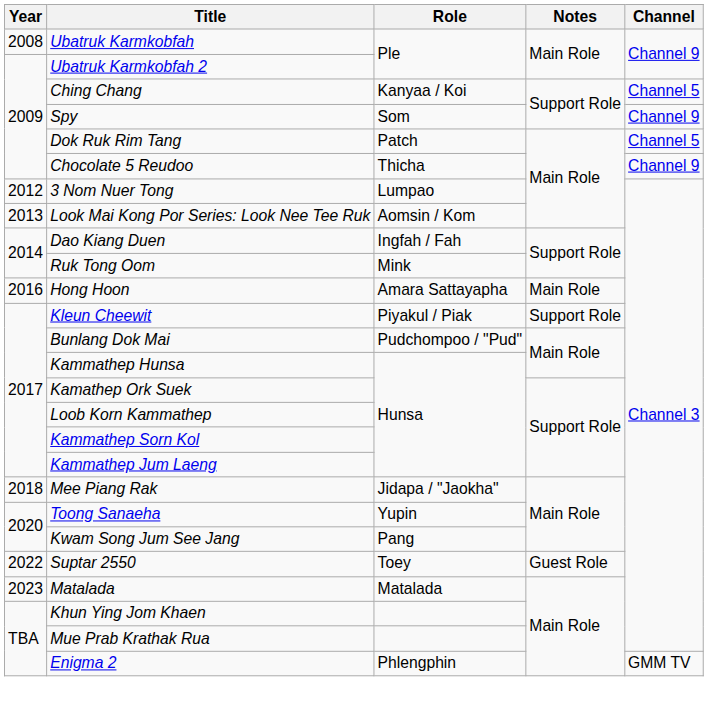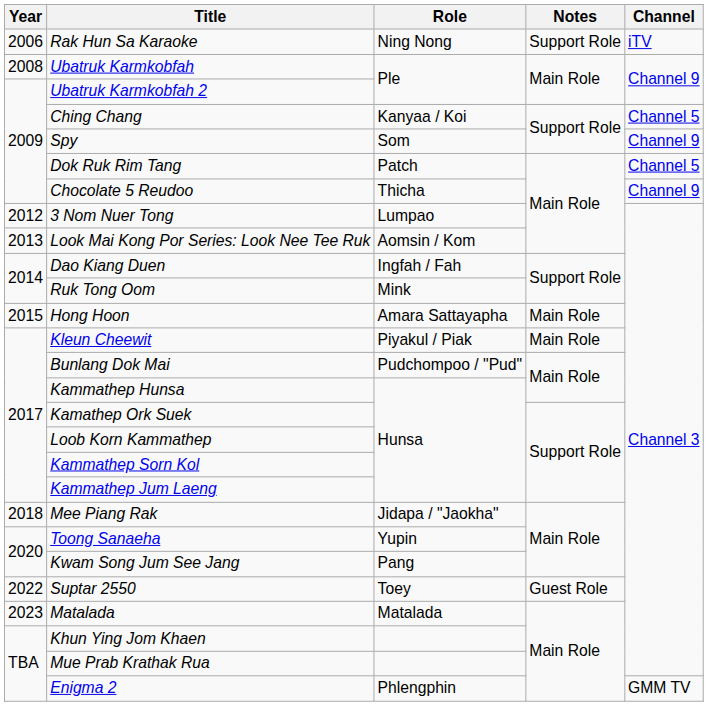 <table class="wikitable">
 <tr>
 <th>Year</th>
 <th>Title</th>
 <th>Role</th>
 <th>Notes</th>
 <th>Channel</th>
+</tr>
+<tr>
+<td>2006</td>
+<td><em>Rak Hun Sa Karaoke</em> </td>
+<td>Ning Nong</td>
+<td>Support Role</td>
+<td><a href='#'>iTV</a></td>
 </tr>
 <tr>
 <td>2008</td>
 <td><em><a href='#'>Ubatruk Karmkobfah</a></em></td>
 <td rowspan="2">Ple</td>
 <td rowspan="2">Main Role</td>
 <td rowspan="2"><a href='#'>Channel 9</a></td>
 </tr>
 <tr>
 <td rowspan="5">2009</td>
 <td><em><a href='#'>Ubatruk Karmkobfah 2</a></em></td>
 </tr>
 <tr>
 <td><em>Ching Chang</em></td>
 <td>Kanyaa / Koi</td>
 <td rowspan="2">Support Role</td>
 <td><a href='#'>Channel 5</a></td>
 </tr>
 <tr>
 <td><em>Spy</em></td>
 <td>Som</td>
 <td><a href='#'>Channel 9</a></td>
 </tr>
 <tr>
 <td><em>Dok Ruk Rim Tang</em></td>
 <td>Patch</td>
 <td rowspan="4">Main Role</td>
 <td><a href='#'>Channel 5</a></td>
 </tr>
 <tr>
 <td><em>Chocolate 5 Reudoo</em></td>
 <td>Thicha</td>
 <td><a href='#'>Channel 9</a></td>
 </tr>
 <tr>
 <td>2012</td>
 <td><em>3 Nom Nuer Tong</em></td>
 <td>Lumpao</td>
 <td rowspan="19"><a href='#'>Channel 3</a></td>
 </tr>
 <tr>
 <td>2013</td>
 <td><em>Look Mai Kong Por Series: Look Nee Tee Ruk</em></td>
 <td>Aomsin / Kom</td>
 </tr>
 <tr>
 <td rowspan="2">2014</td>
 <td><em>Dao Kiang Duen</em></td>
 <td>Ingfah / Fah</td>
 <td rowspan="2">Support Role</td>
 </tr>
 <tr>
 <td><em>Ruk Tong Oom</em></td>
 <td>Mink</td>
 </tr>
 <tr>
-<td>2016</td>
+<td>2015</td>
 <td><em>Hong Hoon</em></td>
 <td>Amara Sattayapha</td>
 <td>Main Role</td>
 </tr>
 <tr>
 <td rowspan="7">2017</td>
 <td><em><a href='#'>Kleun Cheewit</a></em></td>
 <td>Piyakul / Piak</td>
-<td>Support Role</td>
+<td>Main Role</td>
 </tr>
 <tr>
 <td><em>Bunlang Dok Mai</em></td>
 <td>Pudchompoo / "Pud"</td>
 <td rowspan="2">Main Role</td>
 </tr>
 <tr>
 <td><em>Kammathep Hunsa</em></td>
 <td rowspan="5">Hunsa</td>
 </tr>
 <tr>
 <td><em>Kamathep Ork Suek</em></td>
 <td rowspan="4">Support Role</td>
 </tr>
 <tr>
 <td><em>Loob Korn Kammathep</em></td>
 </tr>
 <tr>
 <td><em><a href='#'>Kammathep Sorn Kol</a></em></td>
 </tr>
 <tr>
 <td><em><a href='#'>Kammathep Jum Laeng</a></em></td>
 </tr>
 <tr>
 <td>2018</td>
 <td><em>Mee Piang Rak</em></td>
 <td>Jidapa / "Jaokha"</td>
 <td rowspan="3">Main Role</td>
 </tr>
 <tr>
 <td rowspan="2">2020</td>
 <td><em><a href='#'>Toong Sanaeha</a></em></td>
 <td>Yupin</td>
 </tr>
 <tr>
 <td><em>Kwam Song Jum See Jang</em></td>
 <td>Pang</td>
 </tr>
 <tr>
 <td>2022</td>
 <td><em>Suptar 2550</em></td>
 <td>Toey</td>
 <td>Guest Role</td>
 </tr>
 <tr>
 <td>2023</td>
 <td><em>Matalada</em></td>
 <td>Matalada</td>
 <td rowspan="4">Main Role</td>
 </tr>
 <tr>
 <td rowspan="3">TBA</td>
 <td><em>Khun Ying Jom Khaen</em></td>
 <td></td>
 </tr>
 <tr>
 <td><em>Mue Prab Krathak Rua</em></td>
 <td></td>
 </tr>
 <tr>
 <td><em><a href='#'>Enigma 2</a></em></td>
 <td>Phlengphin</td>
 <td>GMM TV</td>
 </tr>
 </table>
